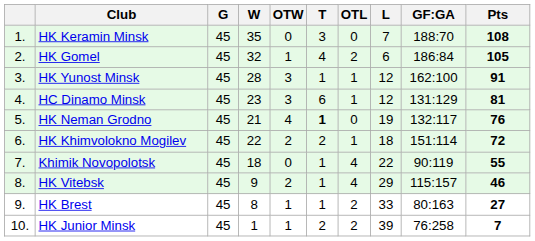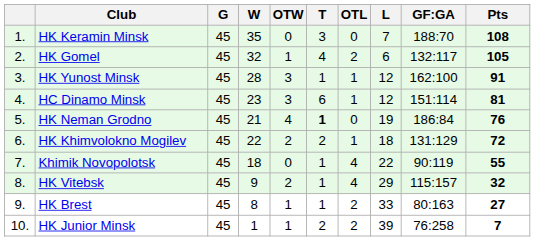 <table class="wikitable">
 <tr>
 <th width="30"></th>
 <th width="200">Club</th>
 <th width="30">G</th>
 <th width="30">W</th>
 <th width="30">OTW</th>
 <th width="30">T</th>
 <th width="30">OTL</th>
 <th width="30">L</th>
 <th width="70">GF:GA</th>
 <th width="70">Pts</th>
 </tr>
 <tr bgcolor="#e6fae6" align="center">
 <td>1.</td>
 <td align="left"><a href='#'>HK Keramin Minsk</a></td>
 <td>45</td>
 <td>35</td>
 <td>0</td>
 <td>3</td>
 <td>0</td>
 <td>7</td>
 <td>188:70</td>
 <td><strong>108</strong></td>
 </tr>
 <tr bgcolor="#e6fae6" align="center">
 <td>2.</td>
 <td align="left"><a href='#'>HK Gomel</a></td>
 <td>45</td>
 <td>32</td>
 <td>1</td>
 <td>4</td>
 <td>2</td>
 <td>6</td>
-<td>186:84</td>
+<td>132:117</td>
 <td><strong>105</strong></td>
 </tr>
 <tr bgcolor="#e6fae6" align="center">
 <td>3.</td>
 <td align="left"><a href='#'>HK Yunost Minsk</a></td>
 <td>45</td>
 <td>28</td>
 <td>3</td>
 <td>1</td>
 <td>1</td>
 <td>12</td>
 <td>162:100</td>
 <td><strong>91</strong></td>
 </tr>
 <tr bgcolor="#e6fae6" align="center">
 <td>4.</td>
 <td align="left"><a href='#'>HC Dinamo Minsk</a></td>
 <td>45</td>
 <td>23</td>
 <td>3</td>
 <td>6</td>
 <td>1</td>
 <td>12</td>
-<td>131:129</td>
+<td>151:114</td>
 <td><strong>81</strong></td>
 </tr>
 <tr bgcolor="#e6fae6" align="center">
 <td>5.</td>
 <td align="left"><a href='#'>HK Neman Grodno</a></td>
 <td>45</td>
 <td>21</td>
 <td>4</td>
 <td><strong>1</strong></td>
 <td>0</td>
 <td>19</td>
-<td>132:117</td>
+<td>186:84</td>
 <td><strong>76</strong></td>
 </tr>
 <tr bgcolor="#e6fae6" align="center">
 <td>6.</td>
 <td align="left"><a href='#'>HK Khimvolokno Mogilev</a></td>
 <td>45</td>
 <td>22</td>
 <td>2</td>
 <td>2</td>
 <td>1</td>
 <td>18</td>
-<td>151:114</td>
+<td>131:129</td>
 <td><strong>72</strong></td>
 </tr>
 <tr bgcolor="#e6fae6" align="center">
 <td>7.</td>
 <td align="left"><a href='#'>Khimik Novopolotsk</a></td>
 <td>45</td>
 <td>18</td>
 <td>0</td>
 <td>1</td>
 <td>4</td>
 <td>22</td>
 <td>90:119</td>
 <td><strong>55</strong></td>
 </tr>
 <tr bgcolor="#e6fae6" align="center">
 <td>8.</td>
 <td align="left"><a href='#'>HK Vitebsk</a></td>
 <td>45</td>
 <td>9</td>
 <td>2</td>
 <td>1</td>
 <td>4</td>
 <td>29</td>
 <td>115:157</td>
-<td><strong>46</strong></td>
+<td><strong>32</strong></td>
 </tr>
 <tr bgcolor="#FFFFFF" align="center">
 <td>9.</td>
 <td align="left"><a href='#'>HK Brest</a></td>
 <td>45</td>
 <td>8</td>
 <td>1</td>
 <td>1</td>
 <td>2</td>
 <td>33</td>
 <td>80:163</td>
 <td><strong>27</strong></td>
 </tr>
 <tr bgcolor="#FFFFFF" align="center">
 <td>10.</td>
 <td align="left"><a href='#'>HK Junior Minsk</a></td>
 <td>45</td>
 <td>1</td>
 <td>1</td>
 <td>2</td>
 <td>2</td>
 <td>39</td>
 <td>76:258</td>
 <td><strong>7</strong></td>
 </tr>
 </table>
